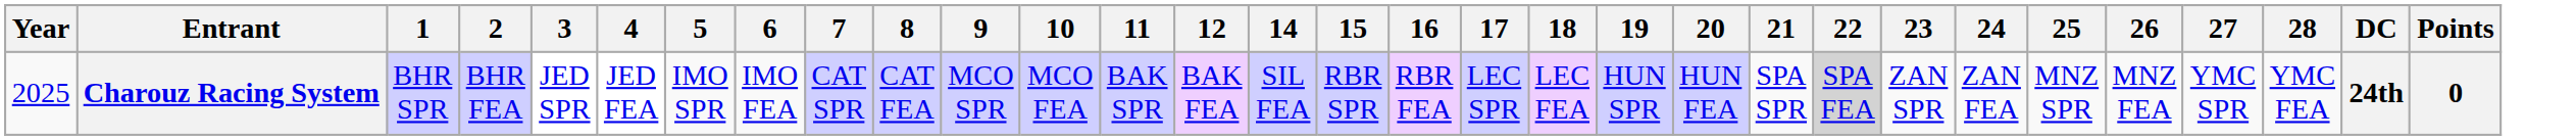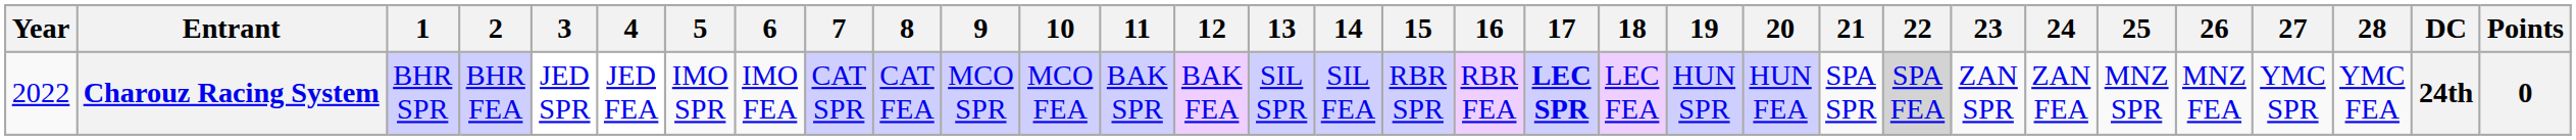 <table class="wikitable" style="text-align:center; font-size:85%">
 <tr>
 <th>Year</th>
 <th>Entrant</th>
 <th>1</th>
 <th>2</th>
 <th>3</th>
 <th>4</th>
 <th>5</th>
 <th>6</th>
 <th>7</th>
 <th>8</th>
 <th>9</th>
 <th>10</th>
 <th>11</th>
 <th>12</th>
+<th>13</th>
 <th>14</th>
 <th>15</th>
 <th>16</th>
 <th>17</th>
 <th>18</th>
 <th>19</th>
 <th>20</th>
 <th>21</th>
 <th>22</th>
 <th>23</th>
 <th>24</th>
 <th>25</th>
 <th>26</th>
 <th>27</th>
 <th>28</th>
 <th>DC</th>
 <th>Points</th>
 </tr>
 <tr>
-<td><a href='#'>2025</a></td>
+<td><a href='#'>2022</a></td>
 <th nowrap><a href='#'>Charouz Racing System</a></th>
 <td style="background:#CFCFFF;"><a href='#'>BHR<br>SPR</a><br></td>
 <td style="background:#CFCFFF;"><a href='#'>BHR<br>FEA</a><br></td>
 <td style="background:#FFFFFF;"><a href='#'>JED<br>SPR</a><br></td>
 <td style="background:#FFFFFF;"><a href='#'>JED<br>FEA</a><br></td>
 <td><a href='#'>IMO<br>SPR</a></td>
 <td><a href='#'>IMO<br>FEA</a></td>
 <td style="background:#CFCFFF;"><a href='#'>CAT<br>SPR</a><br></td>
 <td style="background:#CFCFFF;"><a href='#'>CAT<br>FEA</a><br></td>
 <td style="background:#CFCFFF;"><a href='#'>MCO<br>SPR</a><br></td>
 <td style="background:#CFCFFF;"><a href='#'>MCO<br>FEA</a><br></td>
 <td style="background:#CFCFFF;"><a href='#'>BAK<br>SPR</a><br></td>
 <td style="background:#EFCFFF;"><a href='#'>BAK<br>FEA</a><br></td>
+<td style="background:#CFCFFF;"><a href='#'>SIL<br>SPR</a><br></td>
 <td style="background:#CFCFFF;"><a href='#'>SIL<br>FEA</a><br></td>
 <td style="background:#CFCFFF;"><a href='#'>RBR<br>SPR</a><br></td>
 <td style="background:#EFCFFF;"><a href='#'>RBR<br>FEA</a><br></td>
-<td style="background:#CFCFFF;"><a href='#'>LEC<br>SPR</a><br></td>
+<td style="background:#CFCFFF;"><strong><a href='#'>LEC<br>SPR</a><br></strong></td>
 <td style="background:#EFCFFF;"><a href='#'>LEC<br>FEA</a><br></td>
 <td style="background:#CFCFFF;"><a href='#'>HUN<br>SPR</a><br></td>
 <td style="background:#CFCFFF;"><a href='#'>HUN<br>FEA</a><br></td>
 <td><a href='#'>SPA<br>SPR</a></td>
 <td style="background: lightgrey;"><a href='#'>SPA<br>FEA</a></td>
 <td><a href='#'>ZAN<br>SPR</a></td>
 <td><a href='#'>ZAN<br>FEA</a></td>
 <td><a href='#'>MNZ<br>SPR</a></td>
 <td><a href='#'>MNZ<br>FEA</a></td>
 <td><a href='#'>YMC<br>SPR</a></td>
 <td><a href='#'>YMC<br>FEA</a></td>
 <th>24th</th>
 <th>0</th>
 </tr>
 </table>
